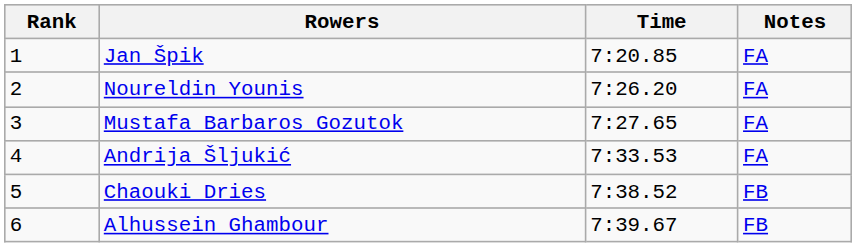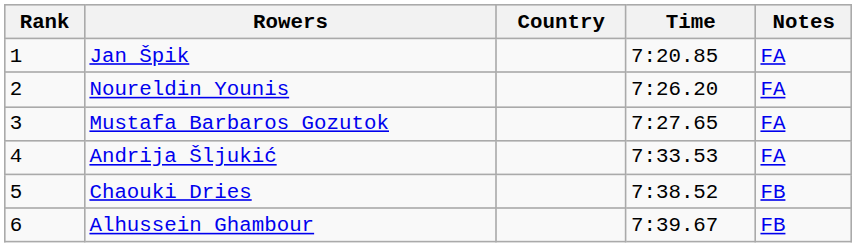 <table class="wikitable" width=60%>
 <tr>
 <th>Rank</th>
 <th>Rowers</th>
+<th>Country</th>
 <th>Time</th>
 <th>Notes</th>
 </tr>
 <tr>
 <td>1</td>
 <td><a href='#'>Jan Špik</a></td>
+<td></td>
 <td>7:20.85</td>
 <td><a href='#'>FA</a></td>
 </tr>
 <tr>
 <td>2</td>
 <td><a href='#'>Noureldin Younis</a></td>
+<td></td>
 <td>7:26.20</td>
 <td><a href='#'>FA</a></td>
 </tr>
 <tr>
 <td>3</td>
 <td><a href='#'>Mustafa Barbaros Gozutok</a></td>
+<td></td>
 <td>7:27.65</td>
 <td><a href='#'>FA</a></td>
 </tr>
 <tr>
 <td>4</td>
 <td><a href='#'>Andrija Šljukić</a></td>
+<td></td>
 <td>7:33.53</td>
 <td><a href='#'>FA</a></td>
 </tr>
 <tr>
 <td>5</td>
 <td><a href='#'>Chaouki Dries</a></td>
+<td></td>
 <td>7:38.52</td>
 <td><a href='#'>FB</a></td>
 </tr>
 <tr>
 <td>6</td>
 <td><a href='#'>Alhussein Ghambour</a></td>
+<td></td>
 <td>7:39.67</td>
 <td><a href='#'>FB</a></td>
 </tr>
 </table>
